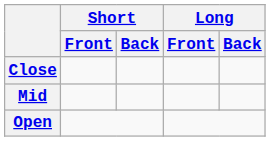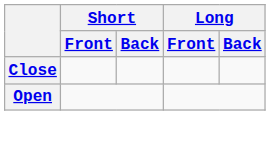 <table class="wikitable" style="text-align:center;">
 <tr>
 <th rowspan=2></th>
 <th colspan=2><a href='#'>Short</a></th>
 <th colspan=2><a href='#'>Long</a></th>
 </tr>
 <tr>
 <th><a href='#'>Front</a></th>
 <th><a href='#'>Back</a></th>
 <th><a href='#'>Front</a></th>
 <th><a href='#'>Back</a></th>
 </tr>
 <tr>
 <th><a href='#'>Close</a></th>
 <td></td>
 <td></td>
 <td></td>
 <td></td>
 </tr>
 <tr>
-<th><a href='#'>Mid</a></th>
-<td></td>
-<td></td>
-<td></td>
-<td></td>
-</tr>
-<tr>
 <th><a href='#'>Open</a></th>
 <td colspan=2></td>
 <td colspan=2></td>
 </tr>
 </table>
